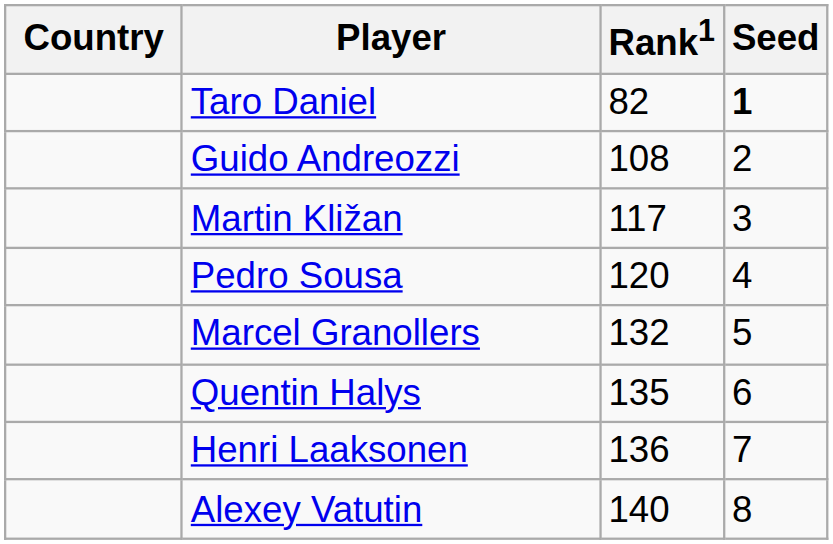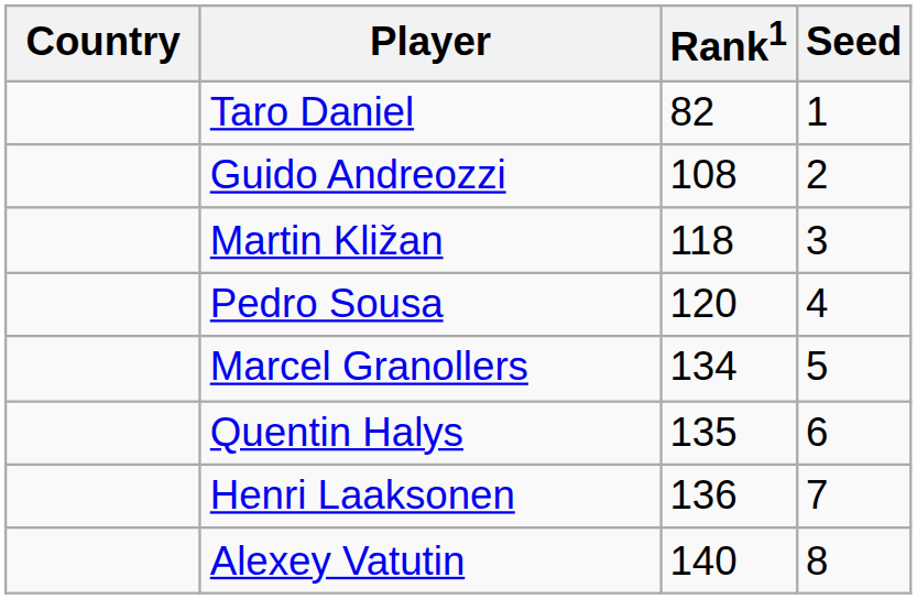 <table class="sortable wikitable">
 <tr>
 <th width="70">Country</th>
 <th width="175">Player</th>
 <th>Rank<sup>1</sup></th>
 <th>Seed</th>
 </tr>
 <tr>
 <td></td>
 <td><a href='#'>Taro Daniel</a></td>
 <td>82</td>
-<td><strong>1</strong></td>
+<td>1</td>
 </tr>
 <tr>
 <td></td>
 <td><a href='#'>Guido Andreozzi</a></td>
 <td>108</td>
 <td>2</td>
 </tr>
 <tr>
 <td></td>
 <td><a href='#'>Martin Kližan</a></td>
-<td>117</td>
+<td>118</td>
 <td>3</td>
 </tr>
 <tr>
 <td></td>
 <td><a href='#'>Pedro Sousa</a></td>
 <td>120</td>
 <td>4</td>
 </tr>
 <tr>
 <td></td>
 <td><a href='#'>Marcel Granollers</a></td>
-<td>132</td>
+<td>134</td>
 <td>5</td>
 </tr>
 <tr>
 <td></td>
 <td><a href='#'>Quentin Halys</a></td>
 <td>135</td>
 <td>6</td>
 </tr>
 <tr>
 <td></td>
 <td><a href='#'>Henri Laaksonen</a></td>
 <td>136</td>
 <td>7</td>
 </tr>
 <tr>
 <td></td>
 <td><a href='#'>Alexey Vatutin</a></td>
 <td>140</td>
 <td>8</td>
 </tr>
 </table>
